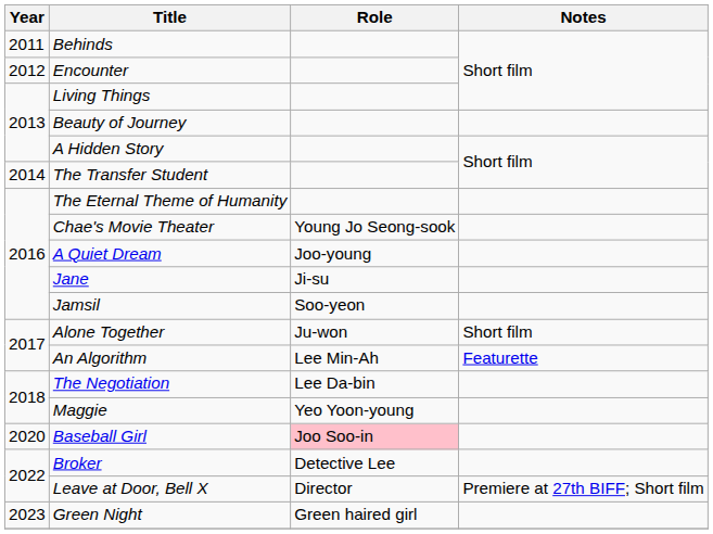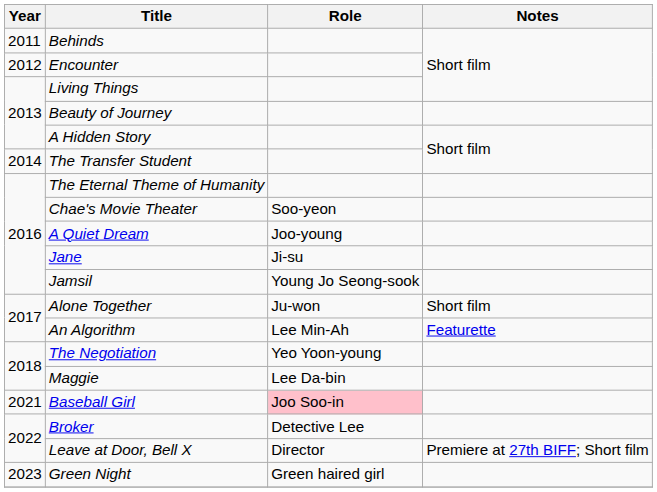 <table class="wikitable sortable">
 <tr>
 <th>Year</th>
 <th>Title</th>
 <th>Role</th>
 <th class="unsortable">Notes</th>
 </tr>
 <tr>
 <td>2011</td>
 <td><em>Behinds</em></td>
 <td></td>
 <td rowspan="3">Short film</td>
 </tr>
 <tr>
 <td>2012</td>
 <td><em>Encounter</em></td>
 <td></td>
 </tr>
 <tr>
 <td rowspan=3>2013</td>
 <td><em>Living Things</em></td>
 <td></td>
 </tr>
 <tr>
 <td><em>Beauty of Journey</em></td>
 <td></td>
 <td></td>
 </tr>
 <tr>
 <td><em>A Hidden Story</em></td>
 <td></td>
 <td rowspan="2">Short film</td>
 </tr>
 <tr>
 <td>2014</td>
 <td><em>The Transfer Student</em></td>
 <td></td>
 </tr>
 <tr>
 <td rowspan=5>2016</td>
 <td><em>The Eternal Theme of Humanity</em></td>
 <td></td>
 <td></td>
 </tr>
 <tr>
 <td><em>Chae's Movie Theater</em></td>
-<td>Young Jo Seong-sook</td>
+<td>Soo-yeon</td>
 <td></td>
 </tr>
 <tr>
 <td><em><a href='#'>A Quiet Dream</a></em></td>
 <td>Joo-young</td>
 <td></td>
 </tr>
 <tr>
 <td><em><a href='#'>Jane</a></em></td>
 <td>Ji-su</td>
 <td></td>
 </tr>
 <tr>
 <td><em>Jamsil</em></td>
-<td>Soo-yeon</td>
+<td>Young Jo Seong-sook</td>
 <td></td>
 </tr>
 <tr>
 <td rowspan=2>2017</td>
 <td><em>Alone Together</em></td>
 <td>Ju-won</td>
 <td>Short film</td>
 </tr>
 <tr>
 <td><em>An Algorithm</em></td>
 <td>Lee Min-Ah</td>
 <td><a href='#'>Featurette</a></td>
 </tr>
 <tr>
 <td rowspan=2>2018</td>
 <td><em><a href='#'>The Negotiation</a></em></td>
+<td>Yeo Yoon-young</td>
+<td></td>
+</tr>
+<tr>
+<td><em>Maggie</em></td>
 <td>Lee Da-bin</td>
 <td></td>
 </tr>
 <tr>
-<td><em>Maggie</em></td>
-<td>Yeo Yoon-young</td>
-<td></td>
-</tr>
-<tr>
-<td>2020</td>
+<td>2021</td>
 <td><em><a href='#'>Baseball Girl</a></em></td>
 <td style="background: pink;">Joo Soo-in</td>
 <td></td>
 </tr>
 <tr>
 <td rowspan=2>2022</td>
 <td><em><a href='#'>Broker</a></em></td>
 <td>Detective Lee</td>
 <td></td>
 </tr>
 <tr>
 <td><em>Leave at Door, Bell X</em></td>
 <td>Director</td>
 <td>Premiere at <a href='#'>27th BIFF</a>; Short film</td>
 </tr>
 <tr>
 <td>2023</td>
 <td><em>Green Night</em></td>
 <td>Green haired girl</td>
 <td></td>
 </tr>
 <tr>
 </tr>
 </table>
